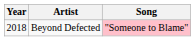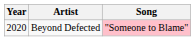 <table class="wikitable">
 <tr>
 <th>Year</th>
 <th>Artist</th>
 <th>Song</th>
 </tr>
 <tr>
-<td>2018</td>
+<td>2020</td>
 <td>Beyond Defected</td>
 <td style="background: pink;">"Someone to Blame"</td>
 </tr>
 </table>
